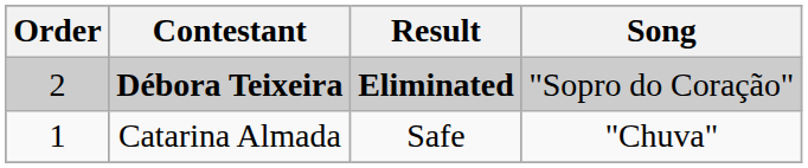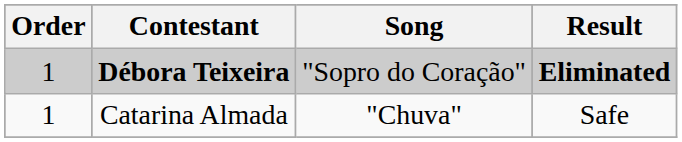 <table class="wikitable plainrowheaders" style="text-align:center;">
 <tr>
 <th>Order</th>
 <th>Contestant</th>
+<th>Song</th>
 <th>Result</th>
-<th>Song</th>
 </tr>
 <tr style="background:#ccc;">
-<td>2</td>
+<td>1</td>
 <td><strong>Débora Teixeira</strong></td>
+<td>"Sopro do Coração"</td>
 <td><strong>Eliminated</strong></td>
-<td>"Sopro do Coração"</td>
 </tr>
 <tr>
 <td>1</td>
 <td>Catarina Almada</td>
+<td>"Chuva"</td>
 <td>Safe</td>
-<td>"Chuva"</td>
 </tr>
 </table>
